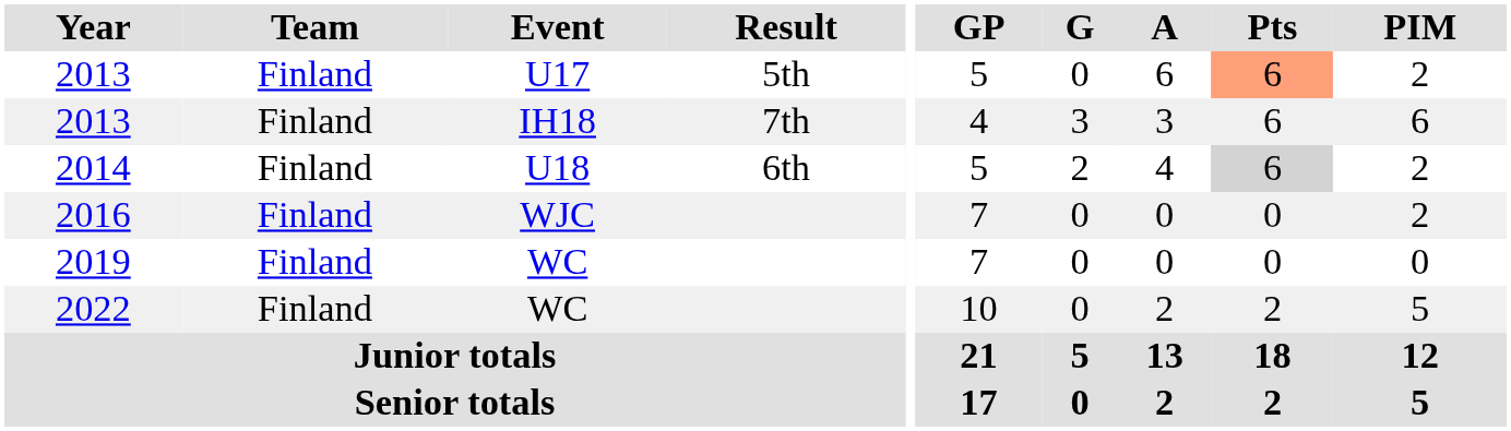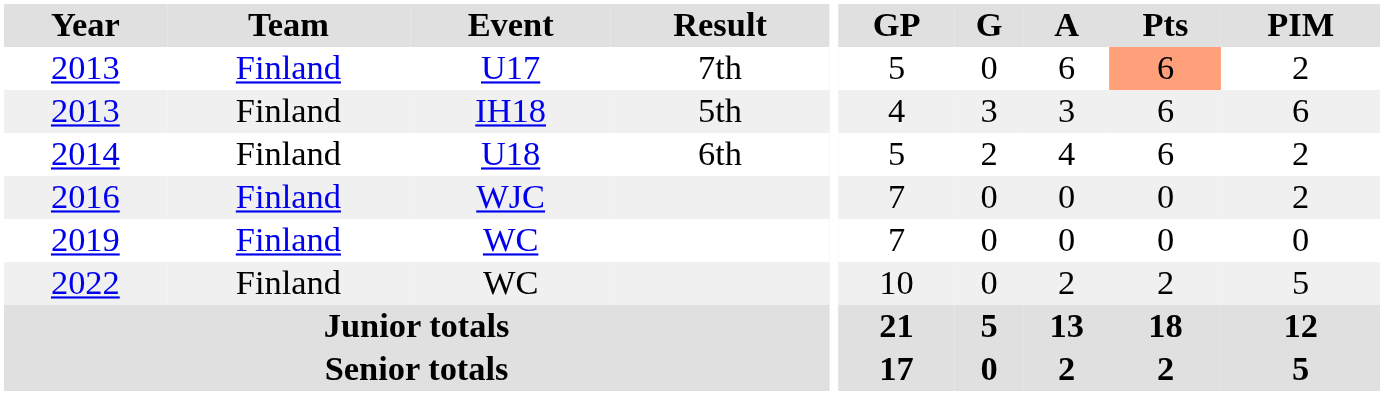 <table border="0" cellpadding="1" cellspacing="0" ID="Table3" style="text-align:center; width:40em">
 <tr ALIGN="center" bgcolor="#e0e0e0">
 <th>Year</th>
 <th>Team</th>
 <th>Event</th>
 <th>Result</th>
 <th rowspan="99" bgcolor="#ffffff"></th>
 <th>GP</th>
 <th>G</th>
 <th>A</th>
 <th>Pts</th>
 <th>PIM</th>
 </tr>
 <tr>
 <td><a href='#'>2013</a></td>
 <td><a href='#'>Finland</a></td>
 <td><a href='#'>U17</a></td>
-<td>5th</td>
+<td>7th</td>
 <td>5</td>
 <td>0</td>
 <td>6</td>
 <td style="background: lightsalmon;">6</td>
 <td>2</td>
 </tr>
 <tr bgcolor="#f0f0f0">
 <td><a href='#'>2013</a></td>
 <td>Finland</td>
 <td><a href='#'>IH18</a></td>
-<td>7th</td>
+<td>5th</td>
 <td>4</td>
 <td>3</td>
 <td>3</td>
 <td>6</td>
 <td>6</td>
 </tr>
 <tr>
 <td><a href='#'>2014</a></td>
 <td>Finland</td>
 <td><a href='#'>U18</a></td>
 <td>6th</td>
 <td>5</td>
 <td>2</td>
 <td>4</td>
-<td style="background: lightgrey;">6</td>
+<td>6</td>
 <td>2</td>
 </tr>
 <tr bgcolor="#f0f0f0">
 <td><a href='#'>2016</a></td>
 <td><a href='#'>Finland</a></td>
 <td><a href='#'>WJC</a></td>
 <td></td>
 <td>7</td>
 <td>0</td>
 <td>0</td>
 <td>0</td>
 <td>2</td>
 </tr>
 <tr>
 <td><a href='#'>2019</a></td>
 <td><a href='#'>Finland</a></td>
 <td><a href='#'>WC</a></td>
 <td></td>
 <td>7</td>
 <td>0</td>
 <td>0</td>
 <td>0</td>
 <td>0</td>
 </tr>
 <tr bgcolor="#f0f0f0">
 <td><a href='#'>2022</a></td>
 <td>Finland</td>
 <td>WC</td>
 <td></td>
 <td>10</td>
 <td>0</td>
 <td>2</td>
 <td>2</td>
 <td>5</td>
 </tr>
 <tr bgcolor="#e0e0e0">
 <th colspan="4">Junior totals</th>
 <th>21</th>
 <th>5</th>
 <th>13</th>
 <th>18</th>
 <th>12</th>
 </tr>
 <tr bgcolor="#e0e0e0">
 <th colspan="4">Senior totals</th>
 <th>17</th>
 <th>0</th>
 <th>2</th>
 <th>2</th>
 <th>5</th>
 </tr>
 </table>
